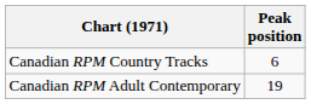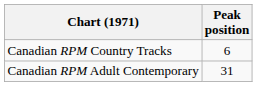 <table class="wikitable">
 <tr>
 <th align="left">Chart (1971)</th>
 <th align="center">Peak<br>position</th>
 </tr>
 <tr>
 <td align="left">Canadian <em>RPM</em> Country Tracks</td>
 <td align="center">6</td>
 </tr>
 <tr>
 <td align="left">Canadian <em>RPM</em> Adult Contemporary</td>
-<td align="center">19</td>
+<td align="center">31</td>
 </tr>
 </table>
